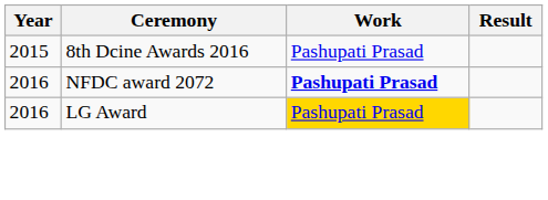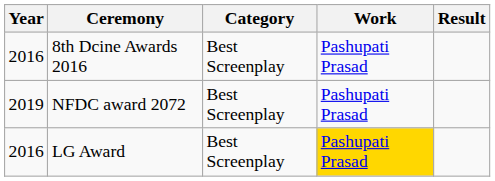 <table class="wikitable mw-collapsible " style="width:50%;"  >
 <tr>
 <th>Year</th>
 <th>Ceremony</th>
+<th>Category</th>
 <th>Work</th>
 <th>Result</th>
 </tr>
 <tr>
-<td>2015</td>
+<td>2016</td>
 <td>8th Dcine Awards 2016</td>
+<td>Best Screenplay</td>
+<td><a href='#'>Pashupati Prasad</a></td>
+<td></td>
+</tr>
+<tr>
+<td>2019</td>
+<td>NFDC award 2072</td>
+<td>Best Screenplay</td>
 <td><a href='#'>Pashupati Prasad</a></td>
 <td></td>
 </tr>
 <tr>
 <td>2016</td>
-<td>NFDC award 2072</td>
-<td><strong><a href='#'>Pashupati Prasad</a></strong></td>
-<td></td>
-</tr>
-<tr>
-<td>2016</td>
 <td>LG Award</td>
+<td>Best Screenplay</td>
 <td style="background: gold;"><a href='#'>Pashupati Prasad</a></td>
 <td></td>
 </tr>
 </table>
